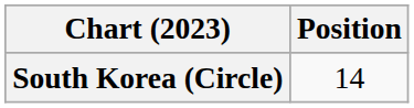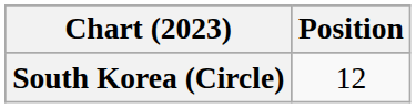 <table class="wikitable plainrowheaders" style="text-align:center">
 <tr>
 <th scope="col">Chart (2023)</th>
 <th scope="col">Position</th>
 </tr>
 <tr>
 <th scope="row">South Korea (Circle)</th>
-<td>14</td>
+<td>12</td>
 </tr>
 </table>
